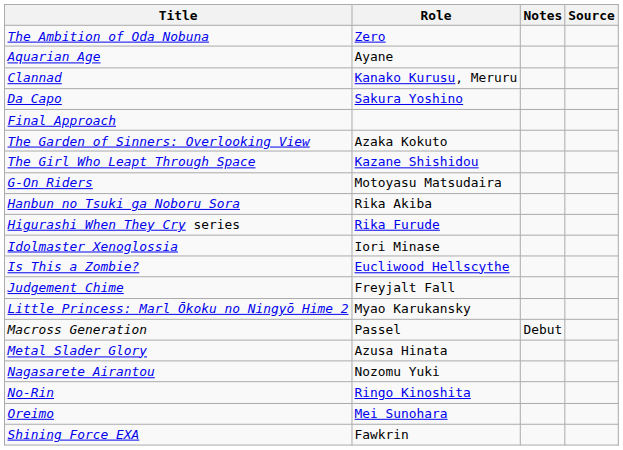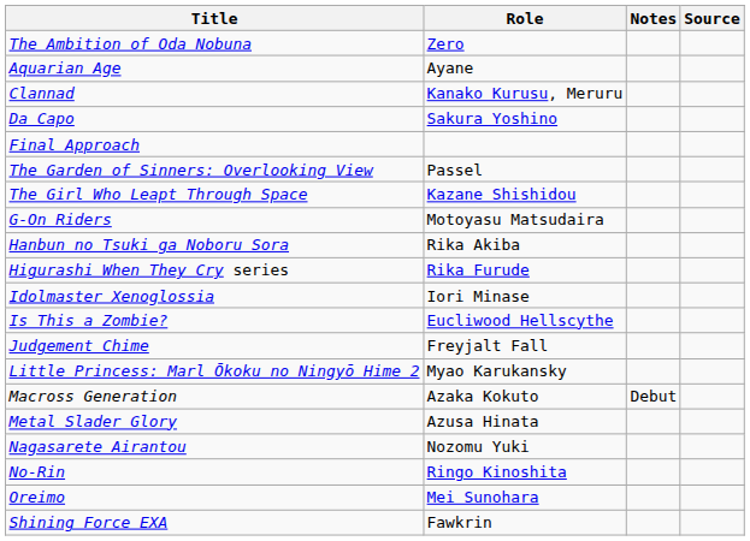 <table class="wikitable sortable plainrowheaders">
 <tr>
 <th>Title</th>
 <th>Role</th>
 <th class="unsortable">Notes</th>
 <th class="unsortable">Source</th>
 </tr>
 <tr>
 <td><em><a href='#'>The Ambition of Oda Nobuna</a></em></td>
 <td><a href='#'>Zero</a></td>
 <td></td>
 <td></td>
 </tr>
 <tr>
 <td><em><a href='#'>Aquarian Age</a></em></td>
 <td>Ayane</td>
 <td></td>
 <td></td>
 </tr>
 <tr>
 <td><em><a href='#'>Clannad</a></em></td>
 <td><a href='#'>Kanako Kurusu</a>, Meruru</td>
 <td></td>
 <td></td>
 </tr>
 <tr>
 <td><em><a href='#'>Da Capo</a></em></td>
 <td><a href='#'>Sakura Yoshino</a></td>
 <td></td>
 <td></td>
 </tr>
 <tr>
 <td><em><a href='#'>Final Approach</a></em></td>
 <td></td>
 <td></td>
 <td></td>
 </tr>
 <tr>
 <td><em><a href='#'>The Garden of Sinners: Overlooking View</a></em></td>
-<td>Azaka Kokuto</td>
+<td>Passel</td>
 <td></td>
 <td></td>
 </tr>
 <tr>
 <td><em><a href='#'>The Girl Who Leapt Through Space</a></em></td>
 <td><a href='#'>Kazane Shishidou</a></td>
 <td></td>
 <td></td>
 </tr>
 <tr>
 <td><em><a href='#'>G-On Riders</a></em></td>
 <td>Motoyasu Matsudaira</td>
 <td></td>
 <td></td>
 </tr>
 <tr>
 <td><em><a href='#'>Hanbun no Tsuki ga Noboru Sora</a></em></td>
 <td>Rika Akiba</td>
 <td></td>
 <td></td>
 </tr>
 <tr>
 <td><em><a href='#'>Higurashi When They Cry</a></em> series</td>
 <td><a href='#'>Rika Furude</a></td>
 <td></td>
 <td></td>
 </tr>
 <tr>
 <td><em><a href='#'>Idolmaster Xenoglossia</a></em></td>
 <td>Iori Minase</td>
 <td></td>
 <td></td>
 </tr>
 <tr>
 <td><em><a href='#'>Is This a Zombie?</a></em></td>
 <td><a href='#'>Eucliwood Hellscythe</a></td>
 <td></td>
 <td></td>
 </tr>
 <tr>
 <td><em><a href='#'>Judgement Chime</a></em></td>
 <td>Freyjalt Fall</td>
 <td></td>
 <td></td>
 </tr>
 <tr>
 <td><em><a href='#'>Little Princess: Marl Ōkoku no Ningyō Hime 2</a></em></td>
 <td>Myao Karukansky</td>
 <td></td>
 <td></td>
 </tr>
 <tr>
 <td><em>Macross Generation</em></td>
-<td>Passel</td>
+<td>Azaka Kokuto</td>
 <td>Debut</td>
 <td></td>
 </tr>
 <tr>
 <td><em><a href='#'>Metal Slader Glory</a></em></td>
 <td>Azusa Hinata</td>
 <td></td>
 <td></td>
 </tr>
 <tr>
 <td><em><a href='#'>Nagasarete Airantou</a></em></td>
 <td>Nozomu Yuki</td>
 <td></td>
 <td></td>
 </tr>
 <tr>
 <td><em><a href='#'>No-Rin</a></em></td>
 <td><a href='#'>Ringo Kinoshita</a></td>
 <td></td>
 <td></td>
 </tr>
 <tr>
 <td><em><a href='#'>Oreimo</a></em></td>
 <td><a href='#'>Mei Sunohara</a></td>
 <td></td>
 <td></td>
 </tr>
 <tr>
 <td><em><a href='#'>Shining Force EXA</a></em></td>
 <td>Fawkrin</td>
 <td></td>
 <td></td>
 </tr>
 </table>
